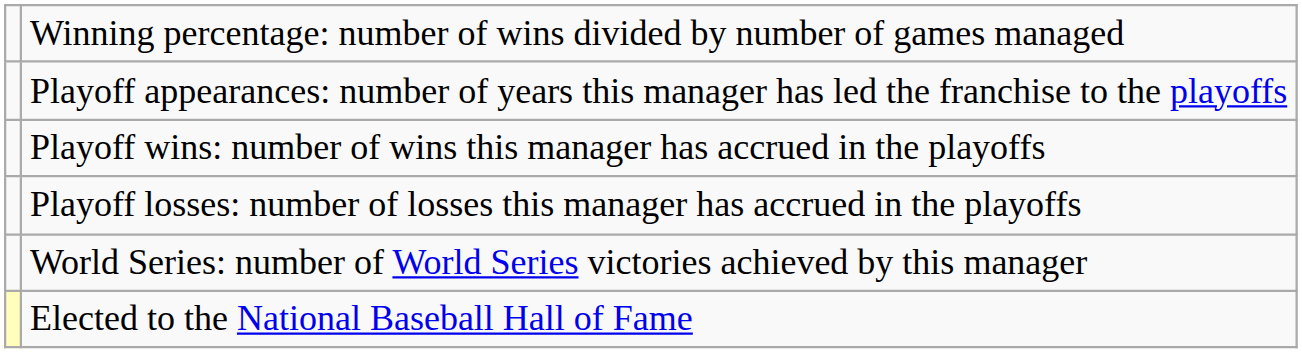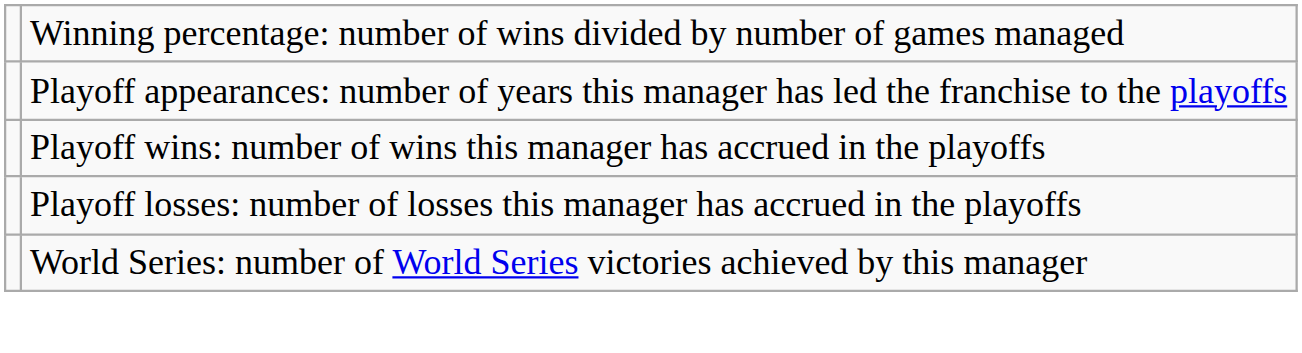 <table class="wikitable">
 <tr>
 <td></td>
 <td>Winning percentage: number of wins divided by number of games managed</td>
 </tr>
 <tr>
 <td></td>
 <td>Playoff appearances: number of years this manager has led the franchise to the <a href='#'>playoffs</a></td>
 </tr>
 <tr>
 <td></td>
 <td>Playoff wins: number of wins this manager has accrued in the playoffs</td>
 </tr>
 <tr>
 <td></td>
 <td>Playoff losses: number of losses this manager has accrued in the playoffs</td>
 </tr>
 <tr>
 <td></td>
 <td>World Series: number of <a href='#'>World Series</a> victories achieved by this manager</td>
 </tr>
-<tr>
-<td bgcolor="#ffffbb"></td>
-<td>Elected to the <a href='#'>National Baseball Hall of Fame</a></td>
-</tr>
 </table>
